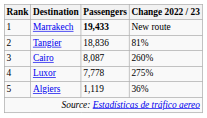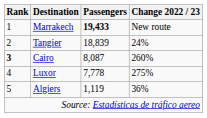 <table class="wikitable" style="font-size: 85%; width:align">
 <tr>
 <th>Rank</th>
 <th>Destination</th>
 <th>Passengers</th>
 <th>Change 2022 / 23</th>
 </tr>
 <tr>
 <td>1</td>
 <td> <a href='#'>Marrakech</a></td>
 <td><strong>19,433</strong></td>
 <td> New route</td>
 </tr>
 <tr>
 <td>2</td>
 <td> <a href='#'>Tangier</a></td>
-<td>18,836</td>
-<td> 81%</td>
+<td>18,839</td>
+<td> 24%</td>
 </tr>
 <tr>
-<td>3</td>
+<td><strong>3</strong></td>
 <td> <a href='#'>Cairo</a></td>
 <td>8,087</td>
 <td> 260%</td>
 </tr>
 <tr>
 <td>4</td>
 <td> <a href='#'>Luxor</a></td>
 <td>7,778</td>
 <td> 275%</td>
 </tr>
 <tr>
 <td>5</td>
 <td> <a href='#'>Algiers</a></td>
 <td>1,119</td>
 <td> 36%</td>
 </tr>
 <tr>
 <td colspan="4" style="text-align:right;"><em>Source: <a href='#'>Estadísticas de tráfico aereo</a></em></td>
 </tr>
 </table>
